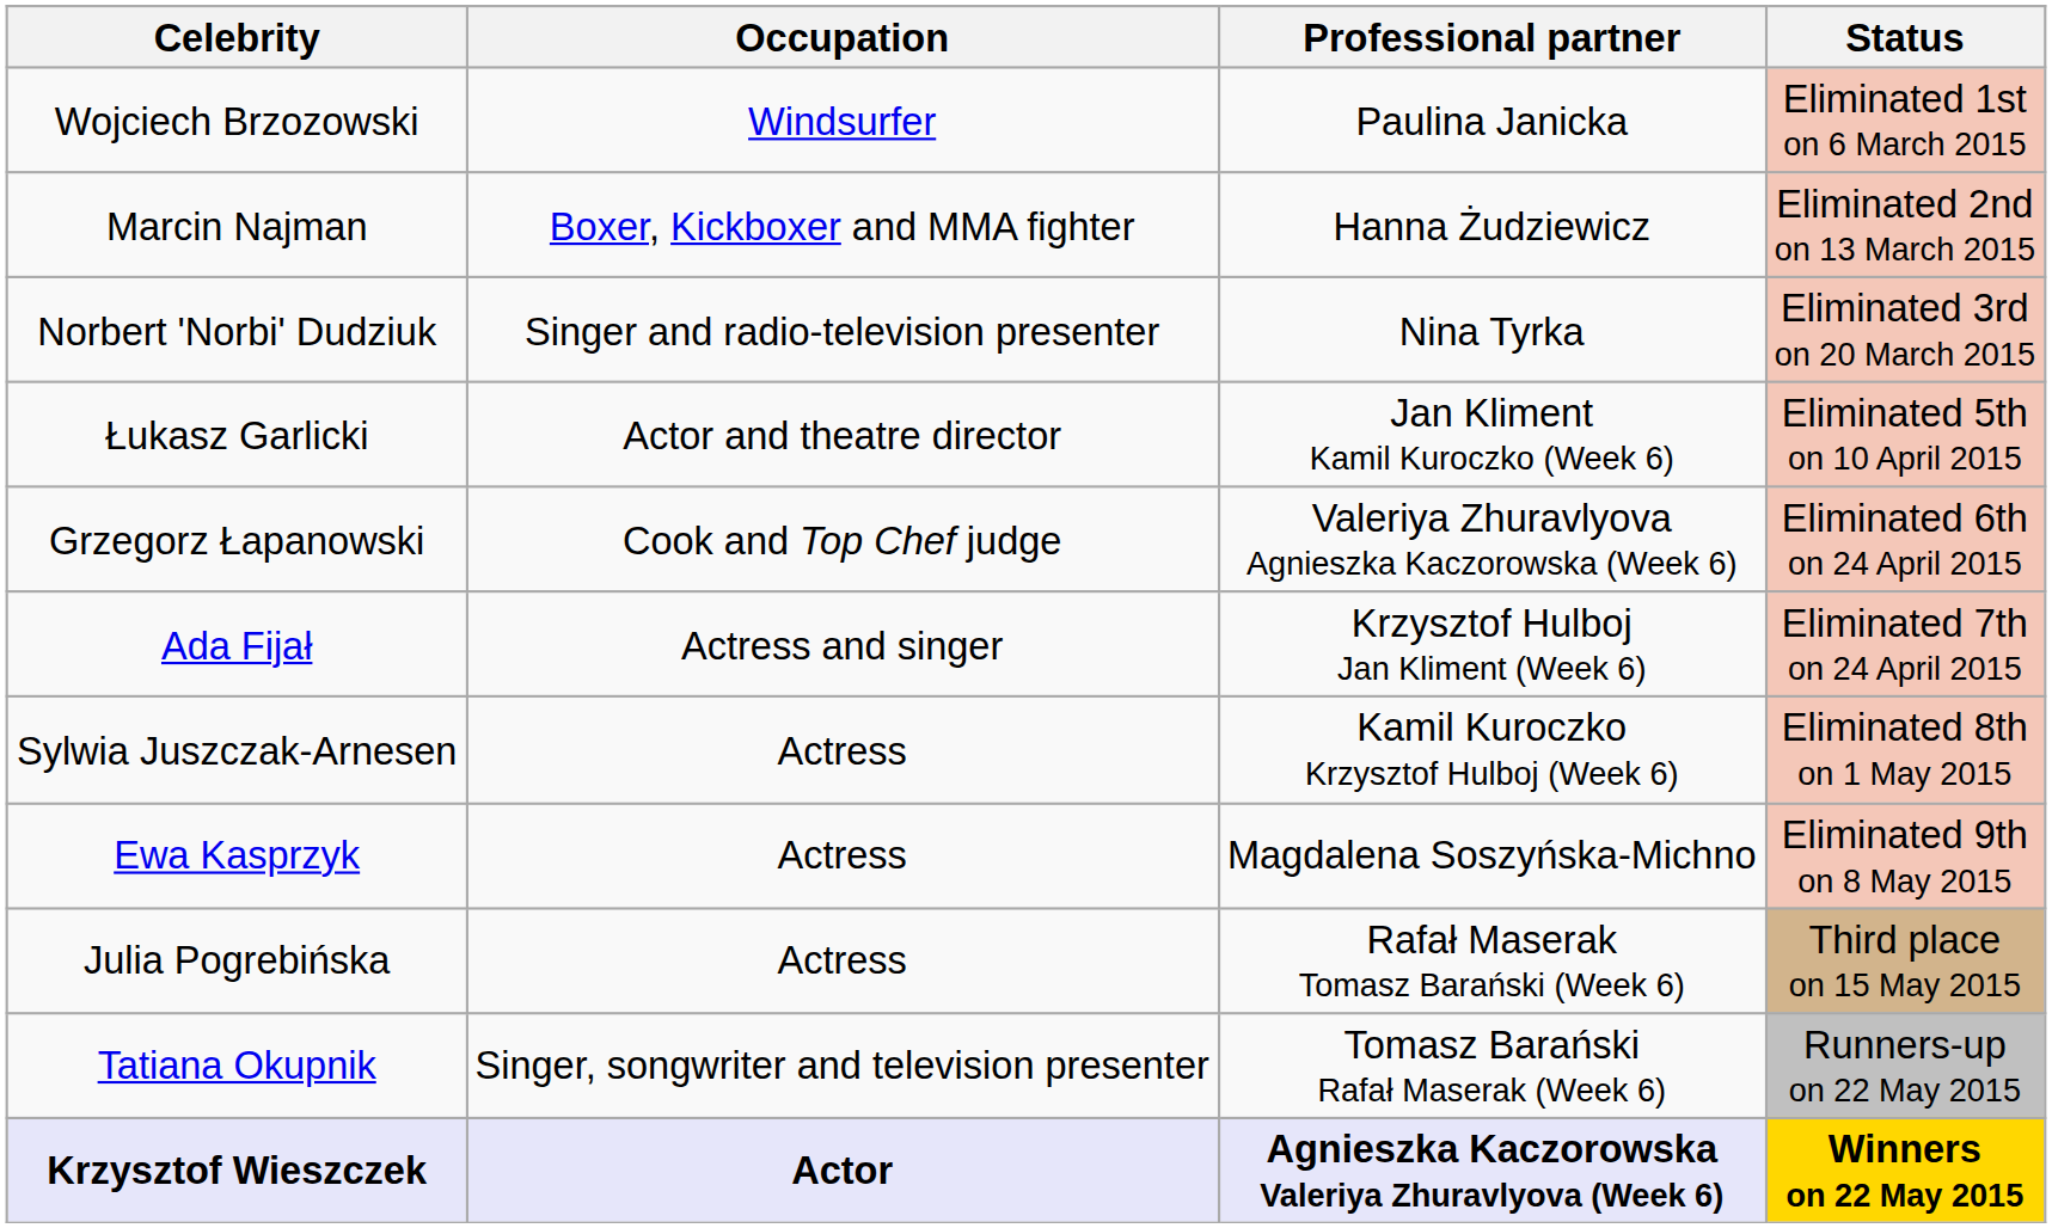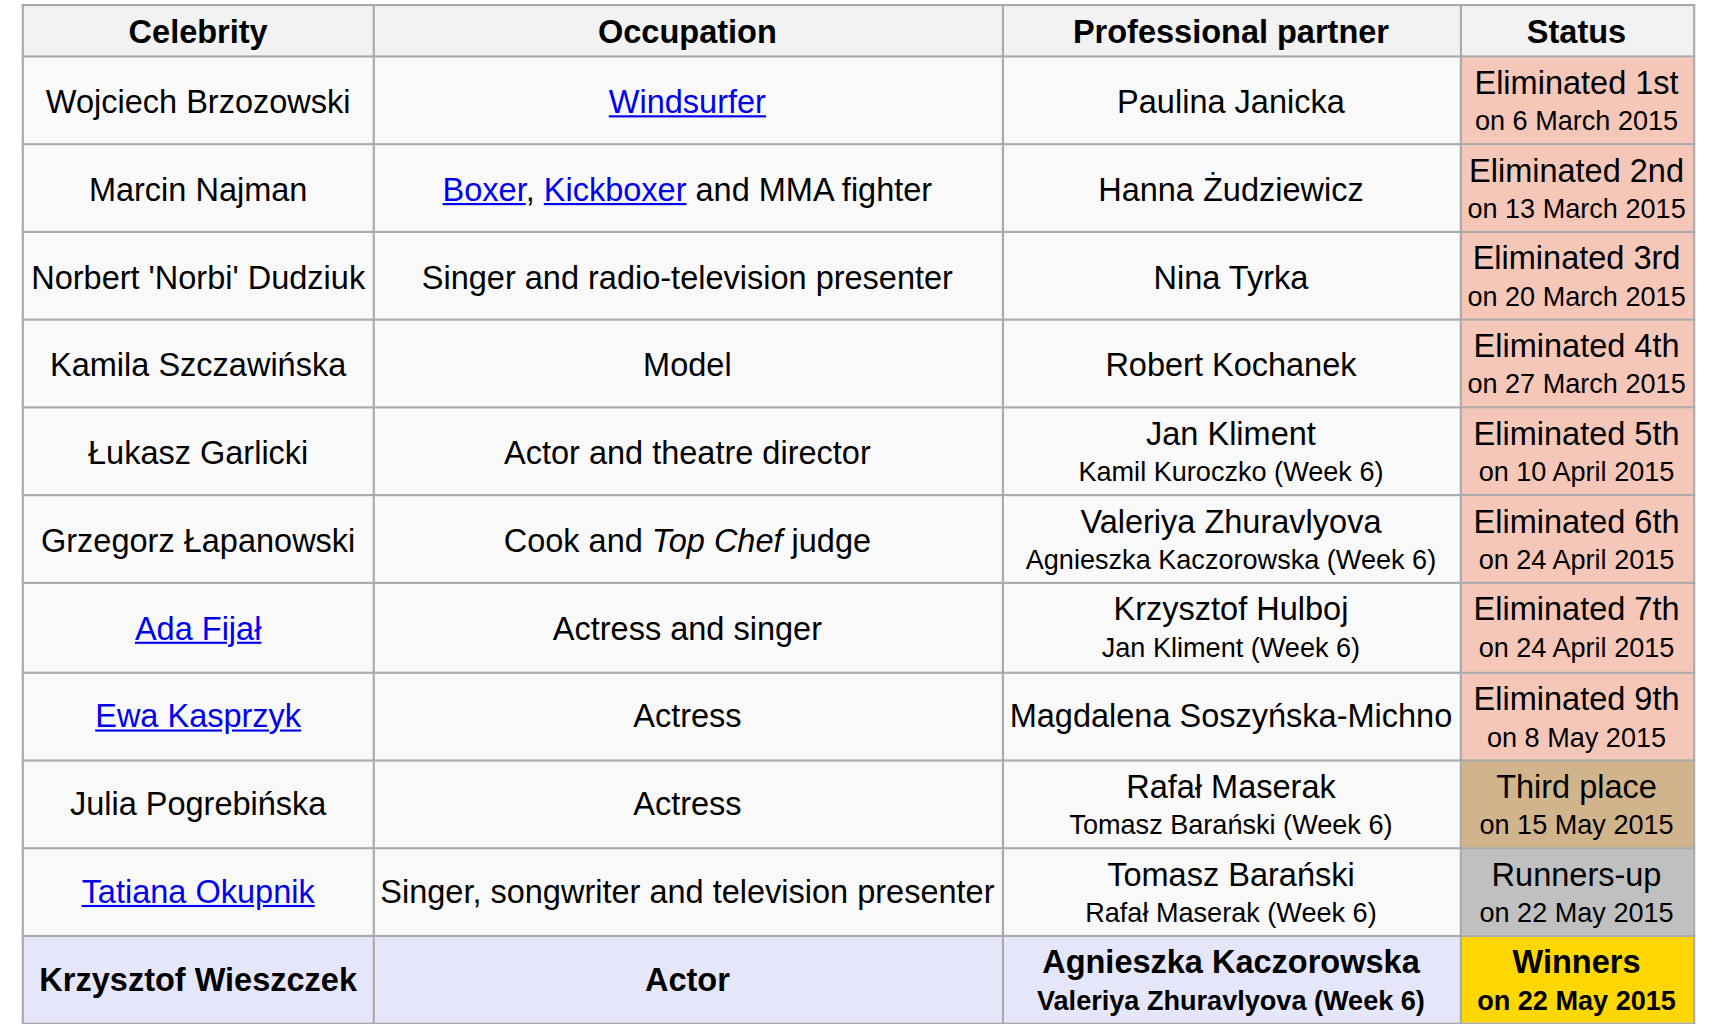 <table class="wikitable sortable" style="margin:auto; text-align:center; font-size:95%;">
 <tr>
 <th>Celebrity</th>
 <th>Occupation</th>
 <th>Professional partner</th>
 <th>Status</th>
 </tr>
 <tr>
 <td>Wojciech Brzozowski</td>
 <td><a href='#'>Windsurfer</a></td>
 <td>Paulina Janicka</td>
 <td style="background:#f4c7b8;">Eliminated 1st<br><small>on 6 March 2015</small></td>
 </tr>
 <tr>
 <td>Marcin Najman</td>
 <td><a href='#'>Boxer</a>, <a href='#'>Kickboxer</a> and MMA fighter</td>
 <td>Hanna Żudziewicz</td>
 <td style="background:#f4c7b8;">Eliminated 2nd<br><small>on 13 March 2015</small></td>
 </tr>
 <tr>
 <td>Norbert 'Norbi' Dudziuk</td>
 <td>Singer and radio-television presenter</td>
 <td>Nina Tyrka</td>
 <td style="background:#f4c7b8;">Eliminated 3rd<br><small>on 20 March 2015</small></td>
 </tr>
 <tr>
+<td>Kamila Szczawińska</td>
+<td>Model</td>
+<td>Robert Kochanek</td>
+<td style="background:#f4c7b8;">Eliminated 4th<br><small>on 27 March 2015</small></td>
+</tr>
+<tr>
 <td>Łukasz Garlicki</td>
 <td>Actor and theatre director</td>
 <td>Jan Kliment<br><small> Kamil Kuroczko (Week 6)</small></td>
 <td style="background:#f4c7b8;">Eliminated 5th<br><small>on 10 April 2015</small></td>
 </tr>
 <tr>
 <td>Grzegorz Łapanowski</td>
 <td>Cook and <em>Top Chef</em> judge</td>
 <td>Valeriya Zhuravlyova<br><small> Agnieszka Kaczorowska (Week 6)</small></td>
 <td style="background:#f4c7b8;">Eliminated 6th<br><small>on 24 April 2015</small></td>
 </tr>
 <tr>
 <td><a href='#'>Ada Fijał</a></td>
 <td>Actress and singer</td>
 <td>Krzysztof Hulboj<br><small> Jan Kliment (Week 6)</small></td>
 <td style="background:#f4c7b8;">Eliminated 7th<br><small>on 24 April 2015</small></td>
-</tr>
-<tr>
-<td>Sylwia Juszczak-Arnesen</td>
-<td>Actress</td>
-<td>Kamil Kuroczko<br><small> Krzysztof Hulboj (Week 6)</small></td>
-<td style="background:#f4c7b8;">Eliminated 8th<br><small>on 1 May 2015</small></td>
 </tr>
 <tr>
 <td><a href='#'>Ewa Kasprzyk</a></td>
 <td>Actress</td>
 <td>Magdalena Soszyńska-Michno</td>
 <td style="background:#f4c7b8;">Eliminated 9th<br><small>on 8 May 2015</small></td>
 </tr>
 <tr>
 <td>Julia Pogrebińska</td>
 <td>Actress</td>
 <td>Rafał Maserak<br><small> Tomasz Barański (Week 6)</small></td>
 <td style="background:tan;">Third place<br><small>on 15 May 2015</small></td>
 </tr>
 <tr>
 <td><a href='#'>Tatiana Okupnik</a></td>
 <td>Singer, songwriter and television presenter</td>
 <td>Tomasz Barański<br><small> Rafał Maserak (Week 6)</small></td>
 <td style="background:silver;">Runners-up<br><small>on 22 May 2015</small></td>
 </tr>
 <tr>
 <td bgcolor="lavender"><strong>Krzysztof Wieszczek</strong></td>
 <td bgcolor="lavender"><strong>Actor</strong></td>
 <td bgcolor="lavender"><strong>Agnieszka Kaczorowska<br><small> Valeriya Zhuravlyova (Week 6)</small></strong></td>
 <td style="background:gold;"><strong>Winners<br><small>on 22 May 2015</small></strong></td>
 </tr>
 </table>
